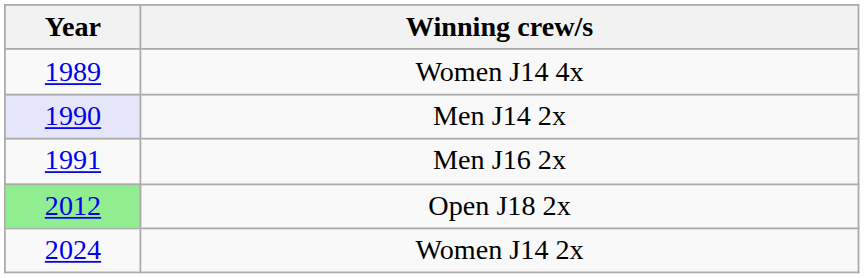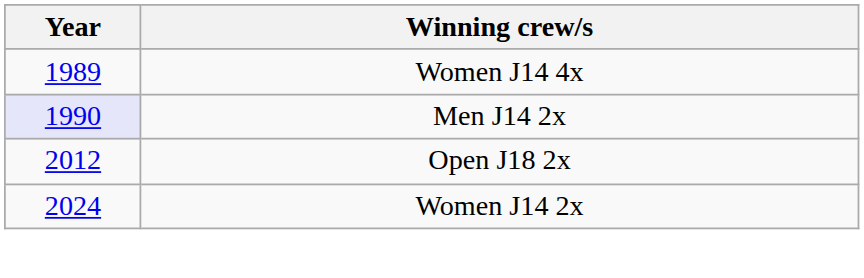 <table class="wikitable" style="text-align:center">
 <tr>
 <th width=70>Year</th>
 <th width=400>Winning crew/s</th>
 </tr>
 <tr>
 <td><a href='#'>1989</a></td>
 <td>Women J14 4x</td>
 </tr>
 <tr>
 <td style="background: lavender;"><a href='#'>1990</a></td>
 <td>Men J14 2x</td>
 </tr>
 <tr>
-<td><a href='#'>1991</a></td>
-<td>Men J16 2x</td>
-</tr>
-<tr>
-<td style="background: lightgreen;"><a href='#'>2012</a></td>
+<td><a href='#'>2012</a></td>
 <td>Open J18 2x</td>
 </tr>
 <tr>
 <td><a href='#'>2024</a></td>
 <td>Women J14 2x </td>
 </tr>
 </table>
